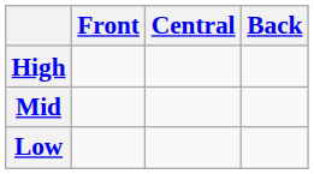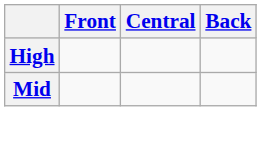 <table class="wikitable" style="text-align:center">
 <tr>
 <th></th>
 <th><a href='#'>Front</a></th>
 <th><a href='#'>Central</a></th>
 <th><a href='#'>Back</a></th>
 </tr>
 <tr>
 <th><a href='#'>High</a></th>
 <td> </td>
 <td> </td>
 <td> </td>
 </tr>
 <tr>
 <th><a href='#'>Mid</a></th>
 <td> </td>
 <td></td>
 <td> </td>
 </tr>
-<tr>
-<th><a href='#'>Low</a></th>
-<td></td>
-<td> </td>
-<td></td>
-</tr>
 </table>
